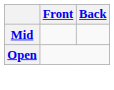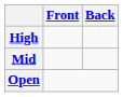 <table class="wikitable" style="text-align:center">
 <tr>
 <th></th>
 <th><a href='#'>Front</a></th>
 <th><a href='#'>Back</a></th>
+</tr>
+<tr>
+<th><a href='#'>High</a></th>
+<td></td>
+<td></td>
 </tr>
 <tr>
 <th><a href='#'>Mid</a></th>
 <td></td>
 <td></td>
 </tr>
 <tr>
 <th><a href='#'>Open</a></th>
 <td colspan="2"></td>
 </tr>
 </table>
